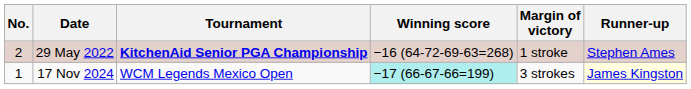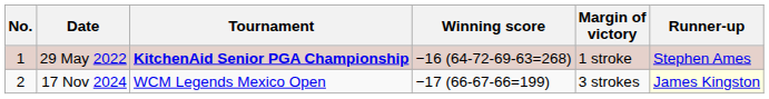 <table class="wikitable" style="font-size:95%;">
 <tr>
 <th>No.</th>
 <th>Date</th>
 <th>Tournament</th>
 <th>Winning score</th>
 <th>Margin of<br>victory</th>
 <th>Runner-up</th>
 </tr>
 <tr style="background:#e5d1cb;">
-<td align=center>2</td>
+<td align=center>1</td>
 <td align=right>29 May <a href='#'>2022</a></td>
 <td><strong><a href='#'>KitchenAid Senior PGA Championship</a></strong></td>
 <td>−16 (64-72-69-63=268)</td>
 <td>1 stroke</td>
 <td> <a href='#'>Stephen Ames</a></td>
 </tr>
 <tr>
-<td align=center>1</td>
+<td align=center>2</td>
 <td align=right>17 Nov <a href='#'>2024</a></td>
 <td><a href='#'>WCM Legends Mexico Open</a></td>
-<td style="background: paleturquoise;">−17 (66-67-66=199)</td>
+<td>−17 (66-67-66=199)</td>
 <td>3 strokes</td>
 <td style="background: lightyellow;"> <a href='#'>James Kingston</a></td>
 </tr>
 </table>
